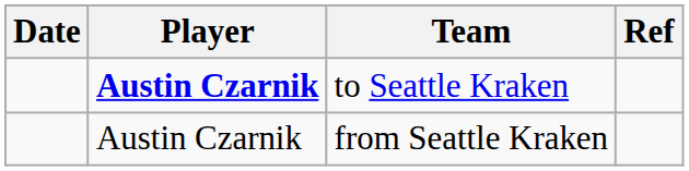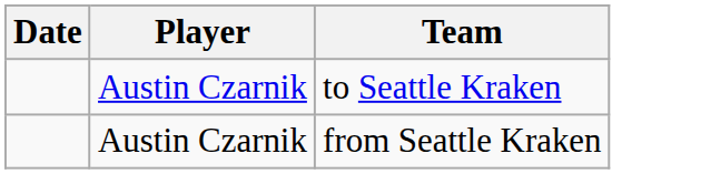 <table class="wikitable">
 <tr>
 <th>Date</th>
 <th>Player</th>
 <th>Team</th>
-<th>Ref</th>
 </tr>
 <tr>
 <td></td>
-<td><strong><a href='#'>Austin Czarnik</a></strong></td>
+<td><a href='#'>Austin Czarnik</a></td>
 <td>to <a href='#'>Seattle Kraken</a></td>
-<td></td>
 </tr>
 <tr>
 <td></td>
 <td>Austin Czarnik</td>
 <td>from Seattle Kraken</td>
-<td></td>
 </tr>
 </table>
